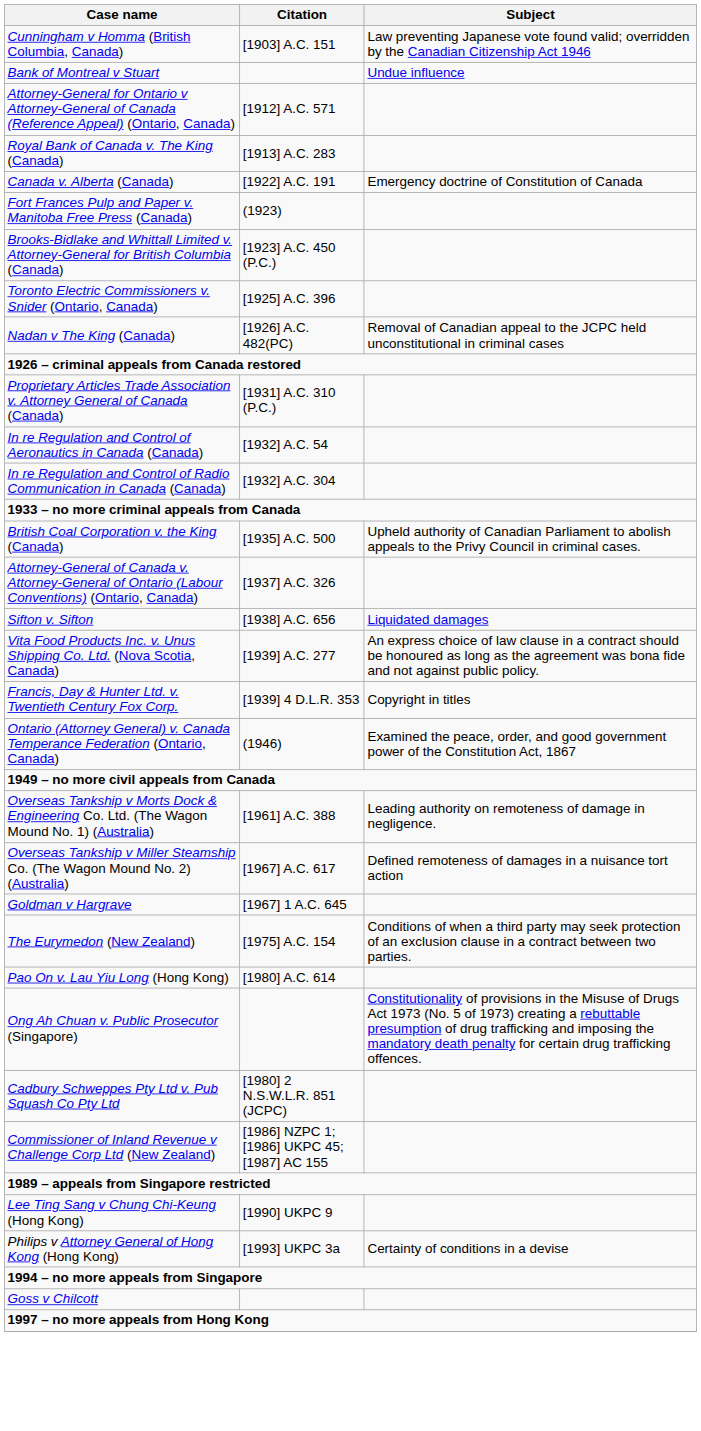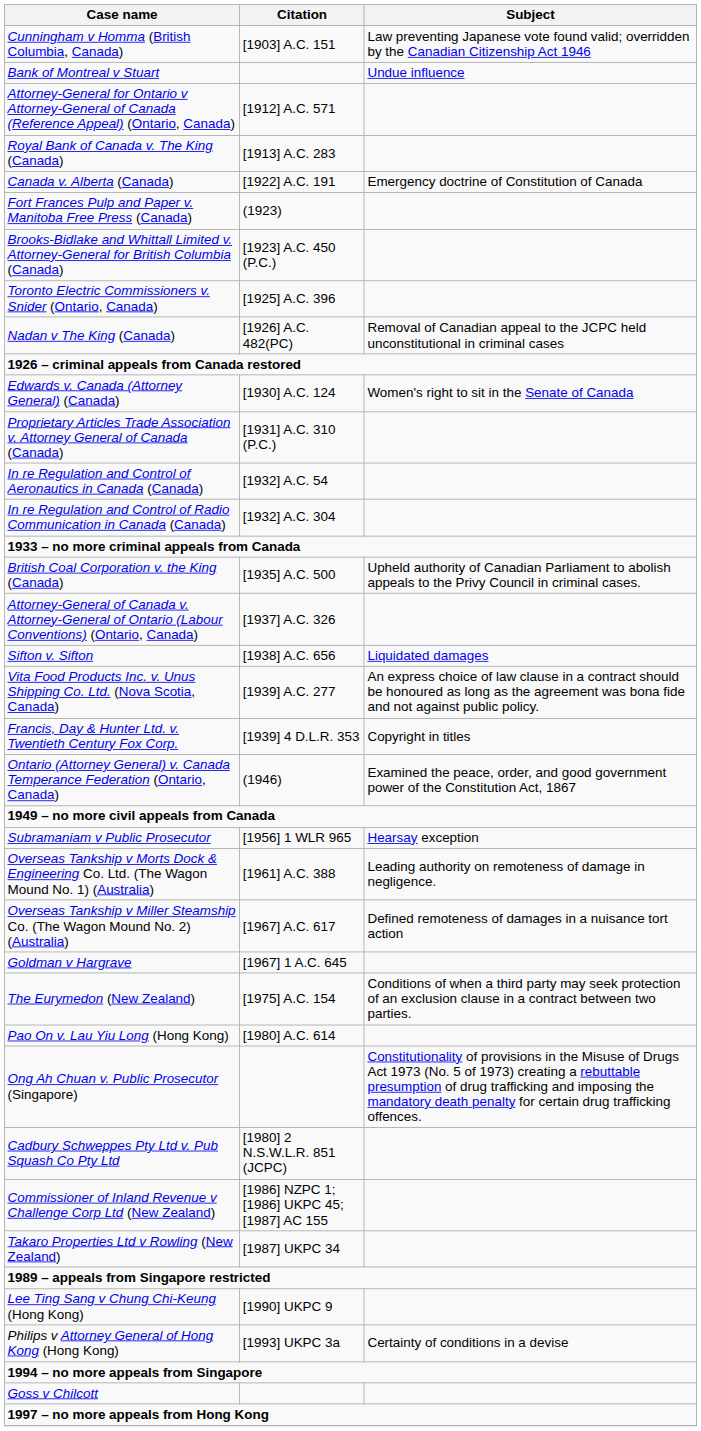 <table class="wikitable" width=825>
 <tr bgcolor="#CCCCCC">
 <th width=34%>Case name</th>
 <th width=18%>Citation</th>
 <th font=small>Subject</th>
 </tr>
 <tr>
 <td><em><a href='#'>Cunningham v Homma</a></em> (<a href='#'>British Columbia</a>, <a href='#'>Canada</a>)</td>
 <td>[1903] A.C. 151</td>
 <td>Law preventing Japanese vote found valid; overridden by the <a href='#'>Canadian Citizenship Act 1946</a></td>
 </tr>
 <tr>
 <td><em><a href='#'>Bank of Montreal v Stuart</a></em></td>
 <td></td>
 <td><a href='#'>Undue influence</a></td>
 </tr>
 <tr>
 <td><em><a href='#'>Attorney-General for Ontario v Attorney-General of Canada (Reference Appeal)</a></em> (<a href='#'>Ontario</a>, <a href='#'>Canada</a>)</td>
 <td>[1912] A.C. 571</td>
 <td></td>
 </tr>
 <tr>
 <td><em><a href='#'>Royal Bank of Canada v. The King</a></em> (<a href='#'>Canada</a>)</td>
 <td>[1913] A.C. 283</td>
 <td></td>
 </tr>
 <tr>
 <td><em><a href='#'>Canada v. Alberta</a></em> (<a href='#'>Canada</a>)</td>
 <td>[1922] A.C. 191</td>
 <td>Emergency doctrine of Constitution of Canada</td>
 </tr>
 <tr>
 <td><em><a href='#'>Fort Frances Pulp and Paper v. Manitoba Free Press</a></em> (<a href='#'>Canada</a>)</td>
 <td>(1923)</td>
 <td></td>
 </tr>
 <tr>
 <td><em><a href='#'>Brooks-Bidlake and Whittall Limited v. Attorney-General for British Columbia</a></em> (<a href='#'>Canada</a>)</td>
 <td>[1923] A.C. 450 (P.C.)</td>
 <td></td>
 </tr>
 <tr>
 <td><em><a href='#'>Toronto Electric Commissioners v. Snider</a></em> (<a href='#'>Ontario</a>, <a href='#'>Canada</a>)</td>
 <td>[1925] A.C. 396</td>
 <td></td>
 </tr>
 <tr>
 <td><em><a href='#'>Nadan v The King</a></em> (<a href='#'>Canada</a>)</td>
 <td>[1926] A.C. 482(PC)</td>
 <td>Removal of Canadian appeal to the JCPC held unconstitutional in criminal cases</td>
 </tr>
 <tr>
 <td colspan="3"><strong>1926 – criminal appeals from Canada restored</strong></td>
 </tr>
 <tr>
+<td><em><a href='#'>Edwards v. Canada (Attorney General)</a></em> (<a href='#'>Canada</a>)</td>
+<td>[1930] A.C. 124</td>
+<td>Women's right to sit in the <a href='#'>Senate of Canada</a></td>
+</tr>
+<tr>
 <td><em><a href='#'>Proprietary Articles Trade Association v. Attorney General of Canada</a></em> (<a href='#'>Canada</a>)</td>
 <td>[1931] A.C. 310 (P.C.)</td>
 <td></td>
 </tr>
 <tr>
 <td><em><a href='#'>In re Regulation and Control of Aeronautics in Canada</a></em> (<a href='#'>Canada</a>)</td>
 <td>[1932] A.C. 54</td>
 <td></td>
 </tr>
 <tr>
 <td><em><a href='#'>In re Regulation and Control of Radio Communication in Canada</a></em> (<a href='#'>Canada</a>)</td>
 <td>[1932] A.C. 304</td>
 <td></td>
 </tr>
 <tr>
 <td colspan="3"><strong>1933 – no more criminal appeals from Canada</strong></td>
 </tr>
 <tr>
 <td><em><a href='#'>British Coal Corporation v. the King</a></em> (<a href='#'>Canada</a>)</td>
 <td>[1935] A.C. 500</td>
 <td>Upheld authority of Canadian Parliament to abolish appeals to the Privy Council in criminal cases.</td>
 </tr>
 <tr>
 <td><em><a href='#'>Attorney-General of Canada v. Attorney-General of Ontario (Labour Conventions)</a></em> (<a href='#'>Ontario</a>, <a href='#'>Canada</a>)</td>
 <td>[1937] A.C. 326</td>
 <td></td>
 </tr>
 <tr>
 <td><em><a href='#'>Sifton v. Sifton</a></em></td>
 <td>[1938] A.C. 656</td>
 <td><a href='#'>Liquidated damages</a></td>
 </tr>
 <tr>
 <td><em><a href='#'>Vita Food Products Inc. v. Unus Shipping Co. Ltd.</a></em> (<a href='#'>Nova Scotia</a>, <a href='#'>Canada</a>)</td>
 <td>[1939] A.C. 277</td>
 <td>An express choice of law clause in a contract should be honoured as long as the agreement was bona fide and not against public policy.</td>
 </tr>
 <tr>
 <td><em><a href='#'>Francis, Day & Hunter Ltd. v. Twentieth Century Fox Corp.</a></em></td>
 <td>[1939] 4 D.L.R. 353</td>
 <td>Copyright in titles</td>
 </tr>
 <tr>
 <td><em><a href='#'>Ontario (Attorney General) v. Canada Temperance Federation</a></em> (<a href='#'>Ontario</a>, <a href='#'>Canada</a>)</td>
 <td>(1946)</td>
 <td>Examined the peace, order, and good government power of the Constitution Act, 1867</td>
 </tr>
 <tr>
 <td colspan="3"><strong>1949 – no more civil appeals from Canada</strong></td>
 </tr>
 <tr>
+<td><em><a href='#'>Subramaniam v Public Prosecutor</a></em></td>
+<td>[1956] 1 WLR 965</td>
+<td><a href='#'>Hearsay</a> exception</td>
+</tr>
+<tr>
 <td><em><a href='#'>Overseas Tankship v Morts Dock & Engineering</a></em> Co. Ltd. (The Wagon Mound No. 1) (<a href='#'>Australia</a>)</td>
 <td>[1961] A.C. 388</td>
 <td>Leading authority on remoteness of damage in negligence.</td>
 </tr>
 <tr>
 <td><em><a href='#'>Overseas Tankship v Miller Steamship</a></em> Co. (The Wagon Mound No. 2) (<a href='#'>Australia</a>)</td>
 <td>[1967] A.C. 617</td>
 <td>Defined remoteness of damages in a nuisance tort action</td>
 </tr>
 <tr>
 <td><em><a href='#'>Goldman v Hargrave</a></em></td>
 <td>[1967] 1 A.C. 645</td>
 <td></td>
 </tr>
 <tr>
 <td><em><a href='#'>The Eurymedon</a></em> (<a href='#'>New Zealand</a>)</td>
 <td>[1975] A.C. 154</td>
 <td>Conditions of when a third party may seek protection of an exclusion clause in a contract between two parties.</td>
 </tr>
 <tr>
 <td><em><a href='#'>Pao On v. Lau Yiu Long</a></em> (Hong Kong)</td>
 <td>[1980] A.C. 614</td>
 <td></td>
 </tr>
 <tr>
 <td><em><a href='#'>Ong Ah Chuan v. Public Prosecutor</a></em> (Singapore)</td>
 <td></td>
 <td><a href='#'>Constitutionality</a> of provisions in the Misuse of Drugs Act 1973 (No. 5 of 1973) creating a <a href='#'>rebuttable presumption</a> of drug trafficking and imposing the <a href='#'>mandatory death penalty</a> for certain drug trafficking offences.</td>
 </tr>
 <tr>
 <td><em><a href='#'>Cadbury Schweppes Pty Ltd v. Pub Squash Co Pty Ltd</a></em></td>
 <td>[1980] 2 N.S.W.L.R. 851 (JCPC)</td>
 <td></td>
 </tr>
 <tr>
 <td><em><a href='#'>Commissioner of Inland Revenue v Challenge Corp Ltd</a></em> (<a href='#'>New Zealand</a>)</td>
 <td>[1986] NZPC 1; [1986] UKPC 45; [1987] AC 155</td>
 <td></td>
 </tr>
 <tr>
+<td><em><a href='#'>Takaro Properties Ltd v Rowling</a></em> (<a href='#'>New Zealand</a>)</td>
+<td>[1987] UKPC 34</td>
+<td></td>
+</tr>
+<tr>
 <td colspan="3"><strong>1989 – appeals from Singapore restricted</strong></td>
 </tr>
 <tr>
 <td><em><a href='#'>Lee Ting Sang v Chung Chi-Keung</a></em> (Hong Kong)</td>
 <td>[1990] UKPC 9</td>
 <td></td>
 </tr>
 <tr>
 <td><em>Philips v <a href='#'>Attorney General of Hong Kong</a></em> (Hong Kong)</td>
 <td>[1993] UKPC 3a</td>
 <td>Certainty of conditions in a devise</td>
 </tr>
 <tr>
 <td colspan="3"><strong>1994 – no more appeals from Singapore</strong></td>
 </tr>
 <tr>
 <td><em><a href='#'>Goss v Chilcott</a></em></td>
 <td></td>
 </tr>
 <tr>
 <td colspan="3"><strong>1997 – no more appeals from Hong Kong</strong></td>
 </tr>
 <tr>
 </tr>
 </table>
